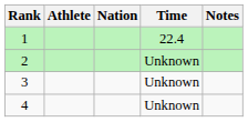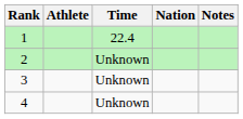 <table class="wikitable sortable" style="text-align:center">
 <tr>
 <th>Rank</th>
 <th>Athlete</th>
+<th>Time</th>
 <th>Nation</th>
-<th>Time</th>
 <th>Notes</th>
 </tr>
 <tr style="background:#bbf3bb;">
 <td>1</td>
 <td align=left></td>
+<td>22.4</td>
 <td align=left></td>
-<td>22.4</td>
 <td></td>
 </tr>
 <tr style="background:#bbf3bb;">
 <td>2</td>
 <td align=left></td>
+<td>Unknown</td>
 <td align=left></td>
-<td>Unknown</td>
 <td></td>
 </tr>
 <tr>
 <td>3</td>
 <td align=left></td>
+<td>Unknown</td>
 <td align=left></td>
-<td>Unknown</td>
 <td></td>
 </tr>
 <tr>
 <td>4</td>
 <td align=left></td>
+<td>Unknown</td>
 <td align=left></td>
-<td>Unknown</td>
 <td></td>
 </tr>
 </table>
